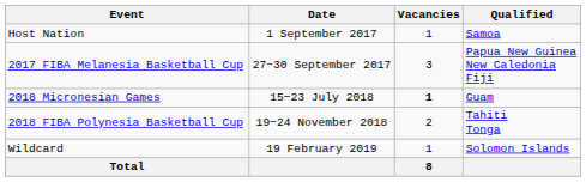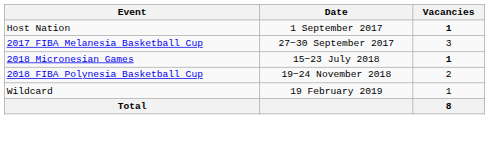 <table class="wikitable" width=650>
 <tr>
 <th>Event</th>
 <th>Date</th>
 <th>Vacancies</th>
-<th>Qualified</th>
 </tr>
 <tr>
 <td>Host Nation</td>
 <td align=center>1 September 2017</td>
-<td align=center>1</td>
-<td> <a href='#'>Samoa</a></td>
+<td align=center><strong>1</strong></td>
 </tr>
 <tr>
 <td><a href='#'>2017 FIBA Melanesia Basketball Cup</a></td>
 <td align=center>27−30 September 2017</td>
 <td align=center>3</td>
-<td> <a href='#'>Papua New Guinea</a><br> <a href='#'>New Caledonia</a><br> <a href='#'>Fiji</a></td>
 </tr>
 <tr>
 <td><a href='#'>2018 Micronesian Games</a></td>
 <td align=center>15−23 July 2018</td>
 <td align=center><strong>1</strong></td>
-<td> <a href='#'>Guam</a></td>
 </tr>
 <tr>
 <td><a href='#'>2018 FIBA Polynesia Basketball Cup</a></td>
 <td align=center>19−24 November 2018</td>
 <td align=center>2</td>
-<td> <a href='#'>Tahiti</a><br> <a href='#'>Tonga</a></td>
 </tr>
 <tr>
 <td>Wildcard</td>
 <td align=center>19 February 2019</td>
 <td align=center>1</td>
-<td> <a href='#'>Solomon Islands</a></td>
 </tr>
 <tr>
 <th>Total</th>
 <th></th>
 <th>8</th>
-<th></th>
 </tr>
 </table>
